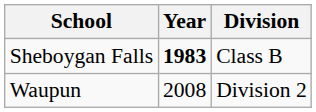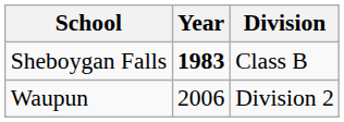 <table class="wikitable">
 <tr>
 <th>School</th>
 <th>Year</th>
 <th>Division</th>
 </tr>
 <tr>
 <td>Sheboygan Falls</td>
 <td><strong>1983</strong></td>
 <td>Class B</td>
 </tr>
 <tr>
 <td>Waupun</td>
-<td>2008</td>
+<td>2006</td>
 <td>Division 2</td>
 </tr>
 </table>
